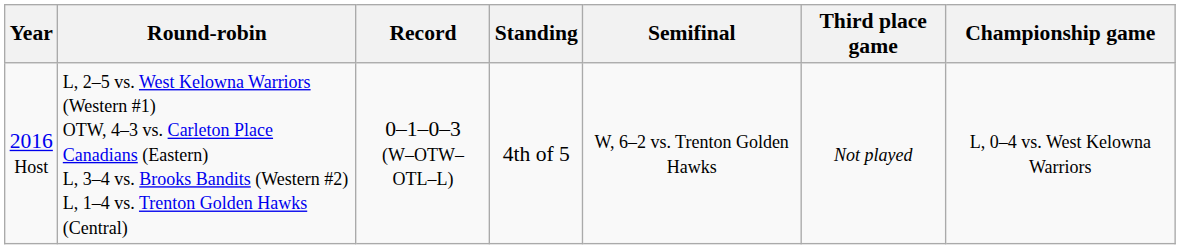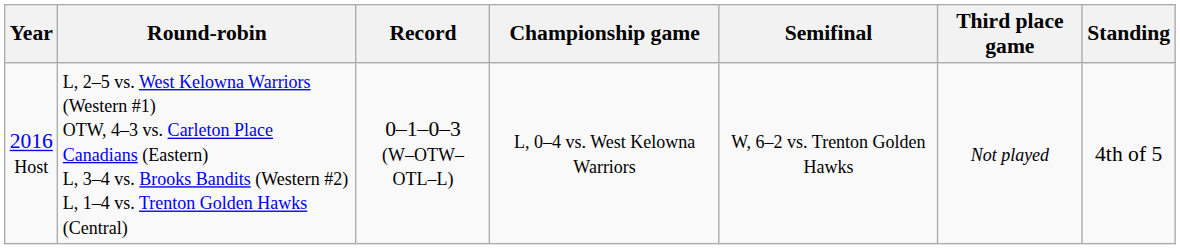 <table class="wikitable" style="text-align:center">
 <tr>
 <th>Year</th>
 <th>Round-robin</th>
 <th>Record</th>
-<th>Standing</th>
+<th>Championship game</th>
 <th>Semifinal</th>
 <th>Third place game</th>
-<th>Championship game</th>
+<th>Standing</th>
 </tr>
 <tr>
 <td><a href='#'>2016</a><br><small>Host</small></td>
 <td align=left><small>L, 2–5 vs. <a href='#'>West Kelowna Warriors</a> (Western #1)<br>OTW, 4–3 vs. <a href='#'>Carleton Place Canadians</a> (Eastern)<br>L, 3–4 vs. <a href='#'>Brooks Bandits</a> (Western #2)<br>L, 1–4 vs. <a href='#'>Trenton Golden Hawks</a> (Central)</small></td>
 <td>0–1–0–3<br><small>(W–OTW–OTL–L)</small></td>
-<td>4th of 5</td>
+<td><small>L, 0–4 vs. West Kelowna Warriors</small></td>
 <td><small>W, 6–2 vs. Trenton Golden Hawks</small></td>
 <td><small><em>Not played</em></small></td>
-<td><small>L, 0–4 vs. West Kelowna Warriors</small></td>
+<td>4th of 5</td>
 </tr>
 </table>
